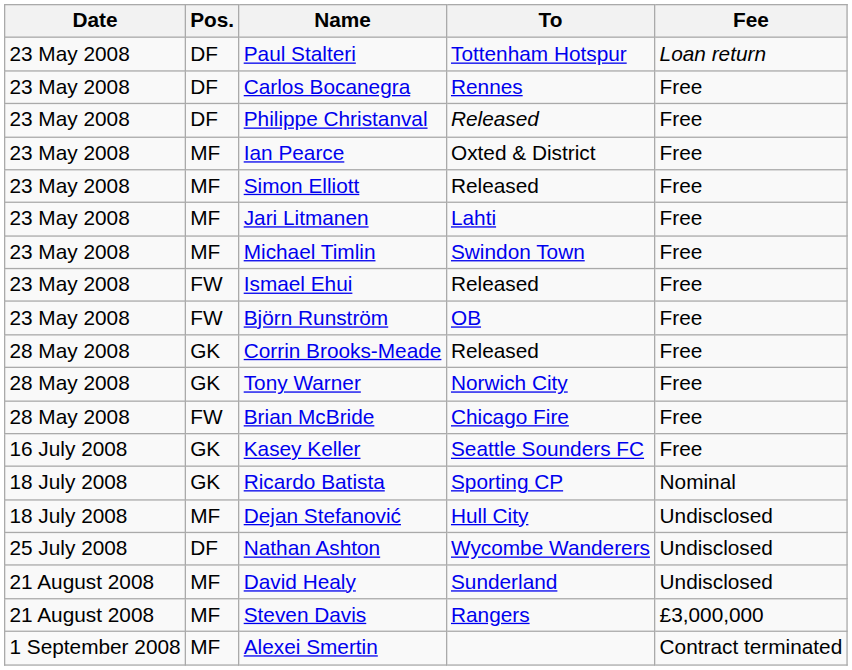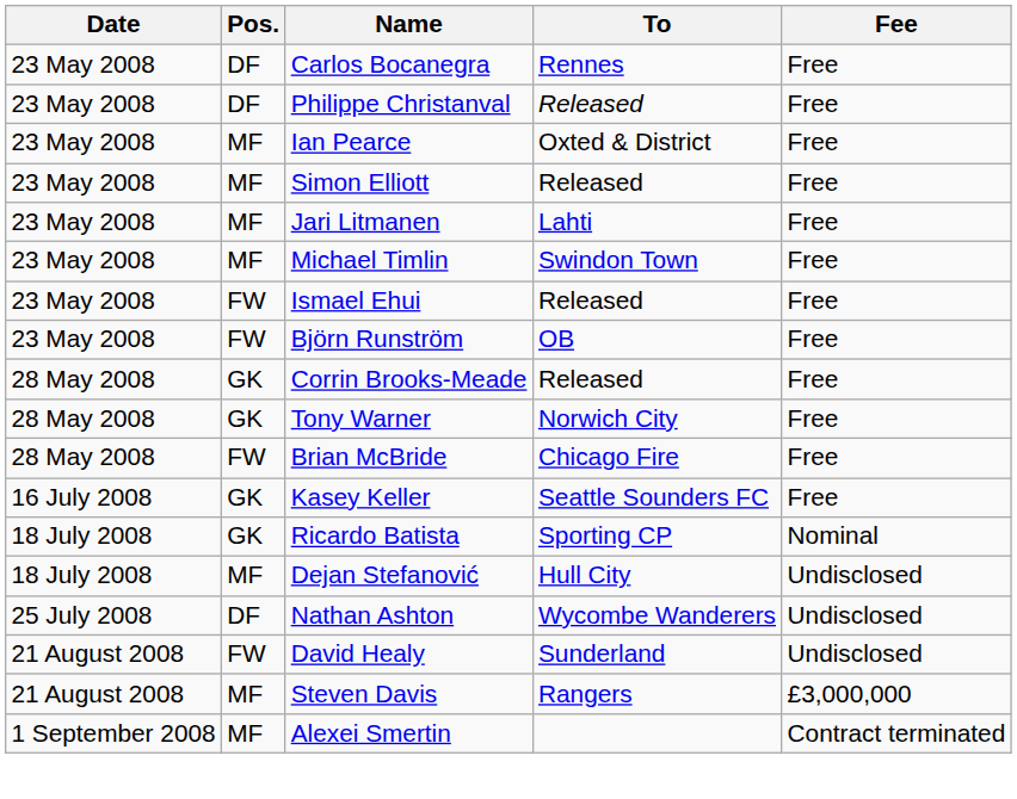 <table class="wikitable">
 <tr>
 <th>Date</th>
 <th>Pos.</th>
 <th>Name</th>
 <th>To</th>
 <th>Fee</th>
-</tr>
-<tr>
-<td>23 May 2008</td>
-<td>DF</td>
-<td> <a href='#'>Paul Stalteri</a></td>
-<td><a href='#'>Tottenham Hotspur</a></td>
-<td><em>Loan return</em></td>
 </tr>
 <tr>
 <td>23 May 2008</td>
 <td>DF</td>
 <td> <a href='#'>Carlos Bocanegra</a></td>
 <td> <a href='#'>Rennes</a></td>
 <td>Free</td>
 </tr>
 <tr>
 <td>23 May 2008</td>
 <td>DF</td>
 <td> <a href='#'>Philippe Christanval</a></td>
 <td><em>Released</em></td>
 <td>Free</td>
 </tr>
 <tr>
 <td>23 May 2008</td>
 <td>MF</td>
 <td> <a href='#'>Ian Pearce</a></td>
 <td>Oxted & District</td>
 <td>Free</td>
 </tr>
 <tr>
 <td>23 May 2008</td>
 <td>MF</td>
 <td> <a href='#'>Simon Elliott</a></td>
 <td>Released</td>
 <td>Free</td>
 </tr>
 <tr>
 <td>23 May 2008</td>
 <td>MF</td>
 <td> <a href='#'>Jari Litmanen</a></td>
 <td> <a href='#'>Lahti</a></td>
 <td>Free</td>
 </tr>
 <tr>
 <td>23 May 2008</td>
 <td>MF</td>
 <td> <a href='#'>Michael Timlin</a></td>
 <td><a href='#'>Swindon Town</a></td>
 <td>Free</td>
 </tr>
 <tr>
 <td>23 May 2008</td>
 <td>FW</td>
 <td> <a href='#'>Ismael Ehui</a></td>
 <td>Released</td>
 <td>Free</td>
 </tr>
 <tr>
 <td>23 May 2008</td>
 <td>FW</td>
 <td> <a href='#'>Björn Runström</a></td>
 <td> <a href='#'>OB</a></td>
 <td>Free</td>
 </tr>
 <tr>
 <td>28 May 2008</td>
 <td>GK</td>
 <td> <a href='#'>Corrin Brooks-Meade</a></td>
 <td>Released</td>
 <td>Free</td>
 </tr>
 <tr>
 <td>28 May 2008</td>
 <td>GK</td>
 <td> <a href='#'>Tony Warner</a></td>
 <td><a href='#'>Norwich City</a></td>
 <td>Free</td>
 </tr>
 <tr>
 <td>28 May 2008</td>
 <td>FW</td>
 <td> <a href='#'>Brian McBride</a></td>
 <td> <a href='#'>Chicago Fire</a></td>
 <td>Free</td>
 </tr>
 <tr>
 <td>16 July 2008</td>
 <td>GK</td>
 <td> <a href='#'>Kasey Keller</a></td>
 <td> <a href='#'>Seattle Sounders FC</a></td>
 <td>Free</td>
 </tr>
 <tr>
 <td>18 July 2008</td>
 <td>GK</td>
 <td> <a href='#'>Ricardo Batista</a></td>
 <td> <a href='#'>Sporting CP</a></td>
 <td>Nominal</td>
 </tr>
 <tr>
 <td>18 July 2008</td>
 <td>MF</td>
 <td> <a href='#'>Dejan Stefanović</a></td>
 <td><a href='#'>Hull City</a></td>
 <td>Undisclosed</td>
 </tr>
 <tr>
 <td>25 July 2008</td>
 <td>DF</td>
 <td> <a href='#'>Nathan Ashton</a></td>
 <td><a href='#'>Wycombe Wanderers</a></td>
 <td>Undisclosed</td>
 </tr>
 <tr>
 <td>21 August 2008</td>
-<td>MF</td>
+<td>FW</td>
 <td> <a href='#'>David Healy</a></td>
 <td><a href='#'>Sunderland</a></td>
 <td>Undisclosed</td>
 </tr>
 <tr>
 <td>21 August 2008</td>
 <td>MF</td>
 <td> <a href='#'>Steven Davis</a></td>
 <td><a href='#'>Rangers</a></td>
 <td>£3,000,000</td>
 </tr>
 <tr>
 <td>1 September 2008</td>
 <td>MF</td>
 <td> <a href='#'>Alexei Smertin</a></td>
 <td></td>
 <td>Contract terminated</td>
 </tr>
 </table>
